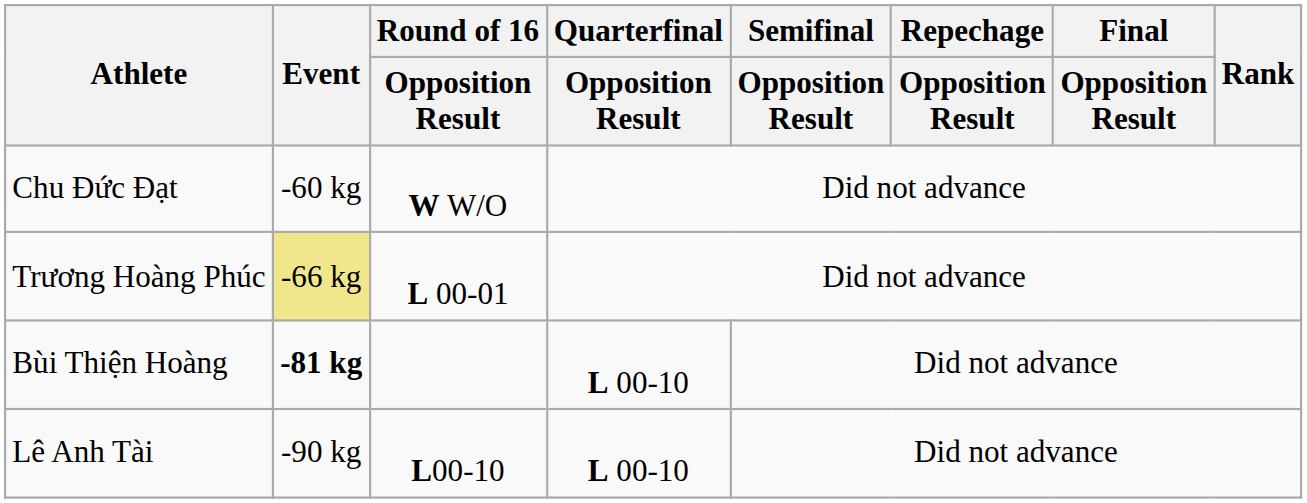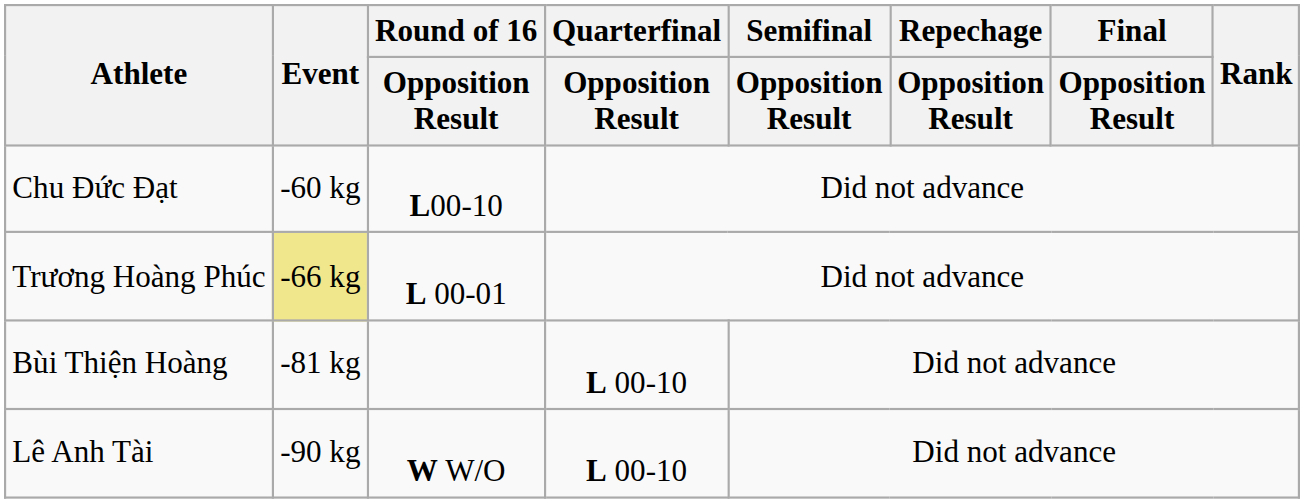 <table class=wikitable style="text-align:center; font-size:90%">
 <tr>
 <th rowspan=2>Athlete</th>
 <th rowspan=2>Event</th>
 <th>Round of 16</th>
 <th>Quarterfinal</th>
 <th>Semifinal</th>
 <th>Repechage</th>
 <th>Final</th>
 <th rowspan=2>Rank</th>
 </tr>
 <tr>
 <th>Opposition<br>Result</th>
 <th>Opposition<br>Result</th>
 <th>Opposition<br>Result</th>
 <th>Opposition<br>Result</th>
 <th>Opposition<br>Result</th>
 </tr>
 <tr>
 <td align=left>Chu Đức Đạt</td>
 <td>-60 kg</td>
-<td><br><strong>W</strong> W/O</td>
+<td> <br><strong>L</strong>00-10</td>
 <td colspan=5>Did not advance</td>
 </tr>
 <tr>
 <td align=left>Trương Hoàng Phúc</td>
 <td style="background: khaki;">-66 kg</td>
 <td> <br><strong>L</strong> 00-01</td>
 <td colspan=5>Did not advance</td>
 </tr>
 <tr>
 <td align=left>Bùi Thiện Hoàng</td>
-<td><strong>-81 kg</strong></td>
+<td>-81 kg</td>
 <td></td>
 <td><br><strong>L</strong> 00-10</td>
 <td colspan=4>Did not advance</td>
 </tr>
 <tr>
 <td align=left>Lê Anh Tài</td>
 <td>-90 kg</td>
-<td> <br><strong>L</strong>00-10</td>
+<td><br><strong>W</strong> W/O</td>
 <td><br><strong>L</strong> 00-10</td>
 <td colspan=4>Did not advance</td>
 </tr>
 </table>
